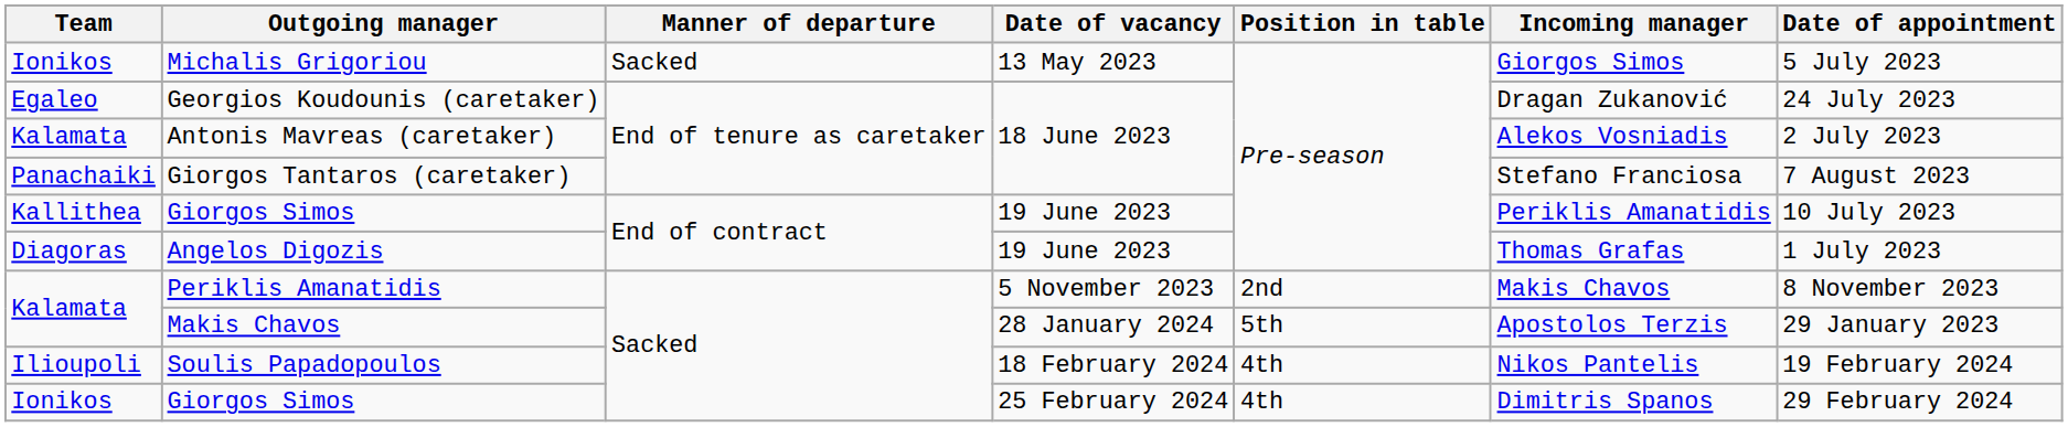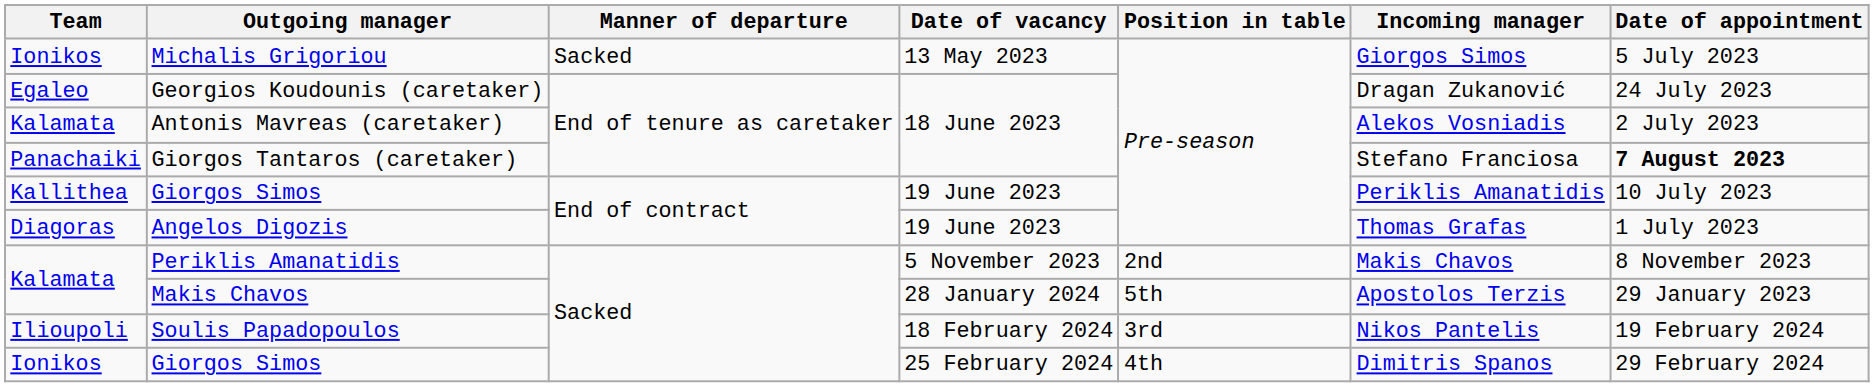 <table class="wikitable" style="font-size: 85%">
 <tr>
 <th>Team</th>
 <th>Outgoing manager</th>
 <th>Manner of departure</th>
 <th>Date of vacancy</th>
 <th>Position in table</th>
 <th>Incoming manager</th>
 <th>Date of appointment</th>
 </tr>
 <tr>
 <td><a href='#'>Ionikos</a></td>
 <td> <a href='#'>Michalis Grigoriou</a></td>
 <td>Sacked</td>
 <td>13 May 2023</td>
 <td rowspan="6"><em>Pre-season</em></td>
 <td> <a href='#'>Giorgos Simos</a></td>
 <td>5 July 2023</td>
 </tr>
 <tr>
 <td><a href='#'>Egaleo</a></td>
 <td> Georgios Koudounis (caretaker)</td>
 <td rowspan="3">End of tenure as caretaker</td>
 <td rowspan="3">18 June 2023</td>
 <td> Dragan Zukanović</td>
 <td>24 July 2023</td>
 </tr>
 <tr>
 <td><a href='#'>Kalamata</a></td>
 <td> Antonis Mavreas (caretaker)</td>
 <td> <a href='#'>Alekos Vosniadis</a></td>
 <td>2 July 2023</td>
 </tr>
 <tr>
 <td><a href='#'>Panachaiki</a></td>
 <td> Giorgos Tantaros (caretaker)</td>
 <td> Stefano Franciosa</td>
-<td>7 August 2023</td>
+<td><strong>7 August 2023</strong></td>
 </tr>
 <tr>
 <td><a href='#'>Kallithea</a></td>
 <td> <a href='#'>Giorgos Simos</a></td>
 <td rowspan="2">End of contract</td>
 <td rowspan="1">19 June 2023</td>
 <td> <a href='#'>Periklis Amanatidis</a></td>
 <td>10 July 2023</td>
 </tr>
 <tr>
 <td><a href='#'>Diagoras</a></td>
 <td> <a href='#'>Angelos Digozis</a></td>
 <td rowspan="1">19 June 2023</td>
 <td> <a href='#'>Thomas Grafas</a></td>
 <td>1 July 2023</td>
 </tr>
 <tr>
 <td rowspan="2"><a href='#'>Kalamata</a></td>
 <td> <a href='#'>Periklis Amanatidis</a></td>
 <td rowspan="4">Sacked</td>
 <td>5 November 2023</td>
 <td>2nd</td>
 <td> <a href='#'>Makis Chavos</a></td>
 <td>8 November 2023</td>
 </tr>
 <tr>
 <td> <a href='#'>Makis Chavos</a></td>
 <td>28 January 2024</td>
 <td>5th</td>
 <td> <a href='#'>Apostolos Terzis</a></td>
 <td>29 January 2023</td>
 </tr>
 <tr>
 <td><a href='#'>Ilioupoli</a></td>
 <td> <a href='#'>Soulis Papadopoulos</a></td>
 <td>18 February 2024</td>
-<td>4th</td>
+<td>3rd</td>
 <td> <a href='#'>Nikos Pantelis</a></td>
 <td>19 February 2024</td>
 </tr>
 <tr>
 <td><a href='#'>Ionikos</a></td>
 <td> <a href='#'>Giorgos Simos</a></td>
 <td>25 February 2024</td>
 <td>4th</td>
 <td> <a href='#'>Dimitris Spanos</a></td>
 <td>29 February 2024</td>
 </tr>
 </table>
